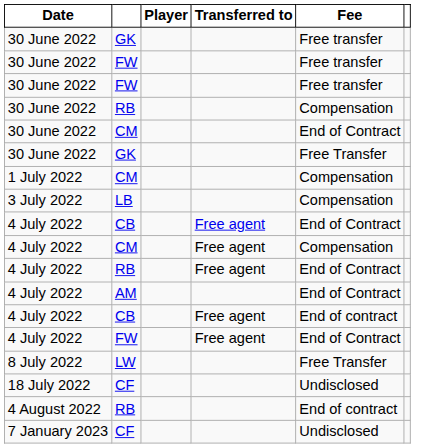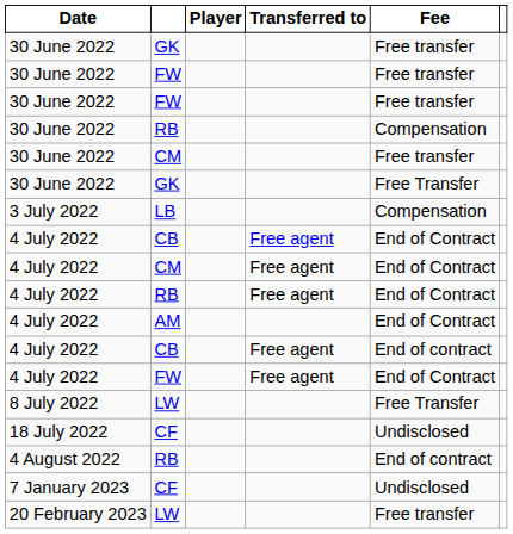 <table class="wikitable plainrowheaders sortable">
 <tr>
 <th style="background-color:#ffffff; color:#000000; border:1px solid black;">Date</th>
 <th style="background-color:#ffffff; color:#000000; border:1px solid black;"></th>
 <th style="background-color:#ffffff; color:#000000; border:1px solid black;">Player</th>
 <th style="background-color:#ffffff; color:#000000; border:1px solid black;">Transferred to</th>
 <th style="background-color:#ffffff; color:#000000; border:1px solid black;">Fee</th>
 <th style="background-color:#ffffff; color:#000000; border:1px solid black;"  class="unsortable"></th>
 </tr>
 <tr>
 <td>30 June 2022</td>
 <td><a href='#'>GK</a></td>
 <td></td>
 <td></td>
 <td>Free transfer</td>
 <td></td>
 </tr>
 <tr>
 <td>30 June 2022</td>
 <td><a href='#'>FW</a></td>
 <td></td>
 <td></td>
 <td>Free transfer</td>
 <td></td>
 </tr>
 <tr>
 <td>30 June 2022</td>
 <td><a href='#'>FW</a></td>
 <td></td>
 <td></td>
 <td>Free transfer</td>
 <td></td>
 </tr>
 <tr>
 <td>30 June 2022</td>
 <td><a href='#'>RB</a></td>
 <td></td>
 <td></td>
 <td>Compensation</td>
 <td></td>
 </tr>
 <tr>
 <td>30 June 2022</td>
 <td><a href='#'>CM</a></td>
 <td></td>
 <td></td>
-<td>End of Contract</td>
+<td>Free transfer</td>
 <td></td>
 </tr>
 <tr>
 <td>30 June 2022</td>
 <td><a href='#'>GK</a></td>
 <td></td>
 <td></td>
 <td>Free Transfer</td>
-<td></td>
-</tr>
-<tr>
-<td>1 July 2022</td>
-<td><a href='#'>CM</a></td>
-<td></td>
-<td></td>
-<td>Compensation</td>
 <td></td>
 </tr>
 <tr>
 <td>3 July 2022</td>
 <td><a href='#'>LB</a></td>
 <td></td>
 <td></td>
 <td>Compensation</td>
 <td></td>
 </tr>
 <tr>
 <td>4 July 2022</td>
 <td><a href='#'>CB</a></td>
 <td></td>
 <td><a href='#'>Free agent</a></td>
 <td>End of Contract</td>
 <td></td>
 </tr>
 <tr>
 <td>4 July 2022</td>
 <td><a href='#'>CM</a></td>
 <td></td>
 <td>Free agent</td>
-<td>Compensation</td>
+<td>End of Contract</td>
 <td></td>
 </tr>
 <tr>
 <td>4 July 2022</td>
 <td><a href='#'>RB</a></td>
 <td></td>
 <td>Free agent</td>
 <td>End of Contract</td>
 <td></td>
 </tr>
 <tr>
 <td>4 July 2022</td>
 <td><a href='#'>AM</a></td>
 <td></td>
 <td></td>
 <td>End of Contract</td>
 <td></td>
 </tr>
 <tr>
 <td>4 July 2022</td>
 <td><a href='#'>CB</a></td>
 <td></td>
 <td>Free agent</td>
 <td>End of contract</td>
 <td></td>
 </tr>
 <tr>
 <td>4 July 2022</td>
 <td><a href='#'>FW</a></td>
 <td></td>
 <td>Free agent</td>
 <td>End of Contract</td>
 <td></td>
 </tr>
 <tr>
 <td>8 July 2022</td>
 <td><a href='#'>LW</a></td>
 <td></td>
 <td></td>
 <td>Free Transfer</td>
 <td></td>
 </tr>
 <tr>
 <td>18 July 2022</td>
 <td><a href='#'>CF</a></td>
 <td></td>
 <td></td>
 <td>Undisclosed</td>
 <td></td>
 </tr>
 <tr>
 <td>4 August 2022</td>
 <td><a href='#'>RB</a></td>
 <td></td>
 <td></td>
 <td>End of contract</td>
 <td></td>
 </tr>
 <tr>
 <td>7 January 2023</td>
 <td><a href='#'>CF</a></td>
 <td></td>
 <td></td>
 <td>Undisclosed</td>
 <td></td>
 </tr>
+<tr>
+<td>20 February 2023</td>
+<td><a href='#'>LW</a></td>
+<td></td>
+<td></td>
+<td>Free transfer</td>
+<td></td>
+</tr>
 </table>
